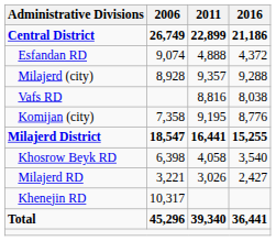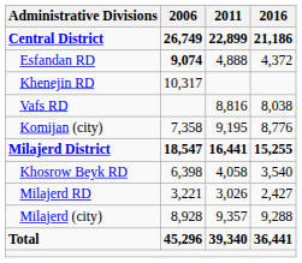 <table class="wikitable">
 <tr>
 <th>Administrative Divisions</th>
 <th>2006</th>
 <th>2011</th>
 <th>2016</th>
 </tr>
 <tr>
 <td><strong><a href='#'>Central District</a></strong></td>
 <td style="text-align: right;"><strong>26,749</strong></td>
 <td style="text-align: right;"><strong>22,899</strong></td>
 <td style="text-align: right;"><strong>21,186</strong></td>
 </tr>
 <tr>
 <td style="padding-left: 1em;"><a href='#'>Esfandan RD</a></td>
-<td style="text-align: right;">9,074</td>
+<td style="text-align: right;"><strong>9,074</strong></td>
 <td style="text-align: right;">4,888</td>
 <td style="text-align: right;">4,372</td>
 </tr>
 <tr>
-<td style="padding-left: 1em;"><a href='#'>Milajerd</a> (city)</td>
-<td style="text-align: right;">8,928</td>
-<td style="text-align: right;">9,357</td>
-<td style="text-align: right;">9,288</td>
+<td style="padding-left: 1em;"><a href='#'>Khenejin RD</a></td>
+<td style="text-align: right;">10,317</td>
+<td style="text-align: right;"></td>
+<td style="text-align: right;"></td>
 </tr>
 <tr>
 <td style="padding-left: 1em;"><a href='#'>Vafs RD</a></td>
 <td style="text-align: right;"></td>
 <td style="text-align: right;">8,816</td>
 <td style="text-align: right;">8,038</td>
 </tr>
 <tr>
 <td style="padding-left: 1em;"><a href='#'>Komijan</a> (city)</td>
 <td style="text-align: right;">7,358</td>
 <td style="text-align: right;">9,195</td>
 <td style="text-align: right;">8,776</td>
 </tr>
 <tr>
 <td><strong><a href='#'>Milajerd District</a></strong></td>
 <td style="text-align: right;"><strong>18,547</strong></td>
 <td style="text-align: right;"><strong>16,441</strong></td>
 <td style="text-align: right;"><strong>15,255</strong></td>
 </tr>
 <tr>
 <td style="padding-left: 1em;"><a href='#'>Khosrow Beyk RD</a></td>
 <td style="text-align: right;">6,398</td>
 <td style="text-align: right;">4,058</td>
 <td style="text-align: right;">3,540</td>
 </tr>
 <tr>
 <td style="padding-left: 1em;"><a href='#'>Milajerd RD</a></td>
 <td style="text-align: right;">3,221</td>
 <td style="text-align: right;">3,026</td>
 <td style="text-align: right;">2,427</td>
 </tr>
 <tr>
-<td style="padding-left: 1em;"><a href='#'>Khenejin RD</a></td>
-<td style="text-align: right;">10,317</td>
-<td style="text-align: right;"></td>
-<td style="text-align: right;"></td>
+<td style="padding-left: 1em;"><a href='#'>Milajerd</a> (city)</td>
+<td style="text-align: right;">8,928</td>
+<td style="text-align: right;">9,357</td>
+<td style="text-align: right;">9,288</td>
 </tr>
 <tr>
 <td><strong>Total</strong></td>
 <td style="text-align: right;"><strong>45,296</strong></td>
 <td style="text-align: right;"><strong>39,340</strong></td>
 <td style="text-align: right;"><strong>36,441</strong></td>
 </tr>
 <tr>
 <td colspan=4></td>
 </tr>
 </table>
